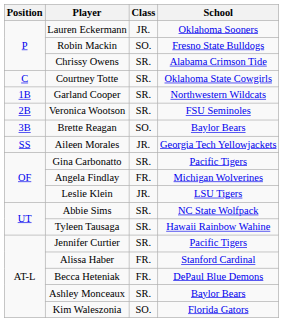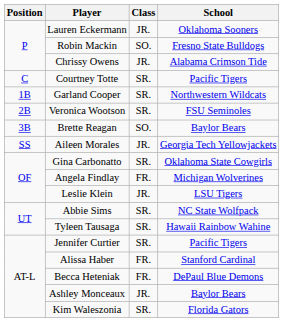 <table class="wikitable">
 <tr>
 <th>Position</th>
 <th>Player</th>
 <th>Class</th>
 <th>School</th>
 </tr>
 <tr align=center>
 <td rowspan=3><a href='#'>P</a></td>
 <td>Lauren Eckermann</td>
 <td>JR.</td>
 <td><a href='#'>Oklahoma Sooners</a></td>
 </tr>
 <tr align=center>
 <td>Robin Mackin</td>
 <td>SO.</td>
 <td><a href='#'>Fresno State Bulldogs</a></td>
 </tr>
 <tr align=center>
 <td>Chrissy Owens</td>
-<td>SR.</td>
+<td>JR.</td>
 <td><a href='#'>Alabama Crimson Tide</a></td>
 </tr>
 <tr align=center>
 <td rowspan=1><a href='#'>C</a></td>
 <td>Courtney Totte</td>
 <td>SR.</td>
-<td><a href='#'>Oklahoma State Cowgirls</a></td>
+<td><a href='#'>Pacific Tigers</a></td>
 </tr>
 <tr align=center>
 <td rowspan=1><a href='#'>1B</a></td>
 <td>Garland Cooper</td>
 <td>SR.</td>
 <td><a href='#'>Northwestern Wildcats</a></td>
 </tr>
 <tr align=center>
 <td rowspan=1><a href='#'>2B</a></td>
 <td>Veronica Wootson</td>
 <td>SR.</td>
 <td><a href='#'>FSU Seminoles</a></td>
 </tr>
 <tr align=center>
 <td rowspan=1><a href='#'>3B</a></td>
 <td>Brette Reagan</td>
 <td>SO.</td>
 <td><a href='#'>Baylor Bears</a></td>
 </tr>
 <tr align=center>
 <td rowspan=1><a href='#'>SS</a></td>
 <td>Aileen Morales</td>
 <td>JR.</td>
 <td><a href='#'>Georgia Tech Yellowjackets</a></td>
 </tr>
 <tr align=center>
 <td rowspan=3><a href='#'>OF</a></td>
 <td>Gina Carbonatto</td>
 <td>SR.</td>
-<td><a href='#'>Pacific Tigers</a></td>
+<td><a href='#'>Oklahoma State Cowgirls</a></td>
 </tr>
 <tr align=center>
 <td>Angela Findlay</td>
 <td>FR.</td>
 <td><a href='#'>Michigan Wolverines</a></td>
 </tr>
 <tr align=center>
 <td>Leslie Klein</td>
 <td>JR.</td>
 <td><a href='#'>LSU Tigers</a></td>
 </tr>
 <tr align=center>
 <td rowspan=2><a href='#'>UT</a></td>
 <td>Abbie Sims</td>
 <td>SR.</td>
 <td><a href='#'>NC State Wolfpack</a></td>
 </tr>
 <tr align=center>
 <td>Tyleen Tausaga</td>
 <td>SR.</td>
 <td><a href='#'>Hawaii Rainbow Wahine</a></td>
 </tr>
 <tr align=center>
 <td rowspan=6>AT-L</td>
 <td>Jennifer Curtier</td>
 <td>SR.</td>
 <td><a href='#'>Pacific Tigers</a></td>
 </tr>
 <tr align=center>
 <td>Alissa Haber</td>
 <td>FR.</td>
 <td><a href='#'>Stanford Cardinal</a></td>
 </tr>
 <tr align=center>
 <td>Becca Heteniak</td>
 <td>FR.</td>
 <td><a href='#'>DePaul Blue Demons</a></td>
 </tr>
 <tr align=center>
 <td>Ashley Monceaux</td>
-<td>SR.</td>
+<td>JR.</td>
 <td><a href='#'>Baylor Bears</a></td>
 </tr>
 <tr align=center>
 <td>Kim Waleszonia</td>
-<td>SO.</td>
+<td>SR.</td>
 <td><a href='#'>Florida Gators</a></td>
 </tr>
 </table>
